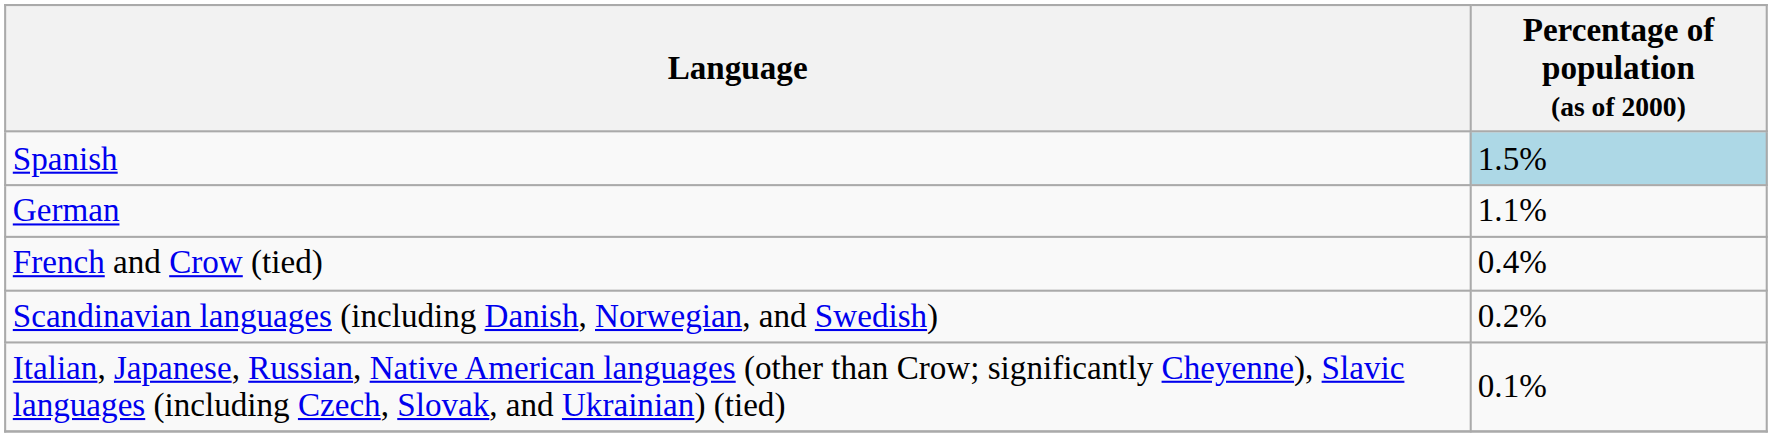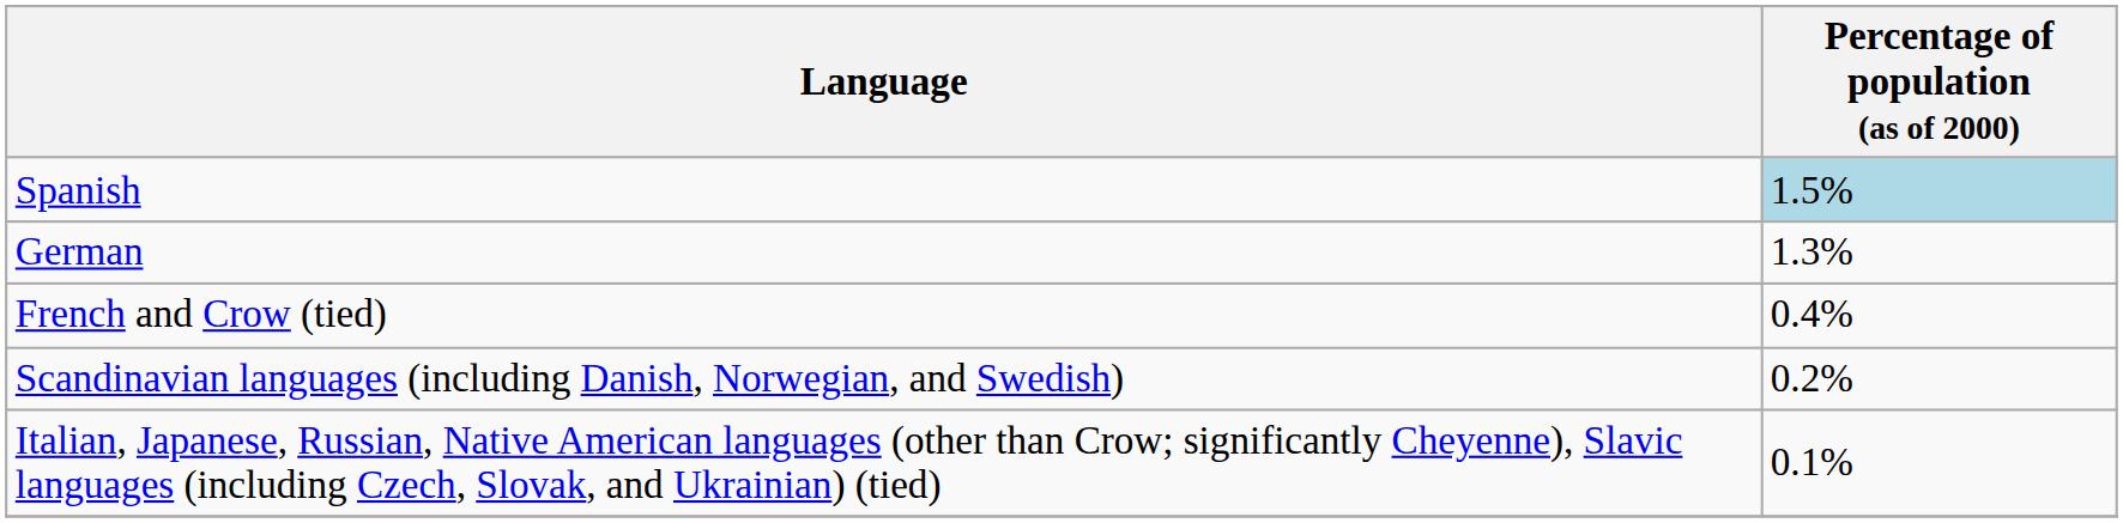 <table class="wikitable sortable" style="margin-left:1em; float:center">
 <tr>
 <th>Language</th>
 <th>Percentage of population<br><small>(as of 2000)</small></th>
 </tr>
 <tr>
 <td><a href='#'>Spanish</a></td>
 <td style="background: lightblue;">1.5%</td>
 </tr>
 <tr>
 <td><a href='#'>German</a></td>
-<td>1.1%</td>
+<td>1.3%</td>
 </tr>
 <tr>
 <td><a href='#'>French</a> and <a href='#'>Crow</a> (tied)</td>
 <td>0.4%</td>
 </tr>
 <tr>
 <td><a href='#'>Scandinavian languages</a> (including <a href='#'>Danish</a>, <a href='#'>Norwegian</a>, and <a href='#'>Swedish</a>)</td>
 <td>0.2%</td>
 </tr>
 <tr>
 <td><a href='#'>Italian</a>, <a href='#'>Japanese</a>, <a href='#'>Russian</a>, <a href='#'>Native American languages</a> (other than Crow; significantly <a href='#'>Cheyenne</a>), <a href='#'>Slavic languages</a> (including <a href='#'>Czech</a>, <a href='#'>Slovak</a>, and <a href='#'>Ukrainian</a>) (tied)</td>
 <td>0.1%</td>
 </tr>
 <tr>
 </tr>
 </table>
